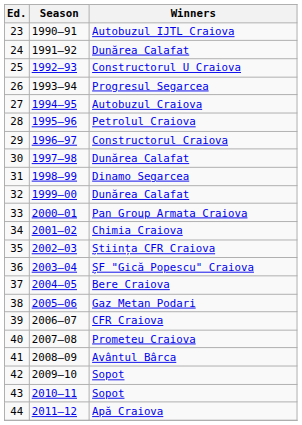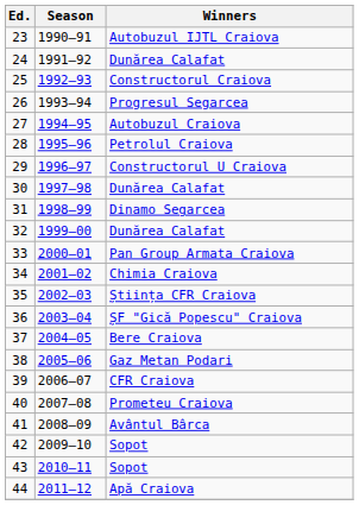 <table class="wikitable" style="font-size:90%">
 <tr>
 <th><abbr>Ed.</abbr></th>
 <th width="60">Season</th>
 <th width="220">Winners</th>
 </tr>
 <tr>
 <td align=center>23</td>
 <td>1990–91</td>
 <td><a href='#'>Autobuzul IJTL Craiova</a></td>
 </tr>
 <tr>
 <td align=center>24</td>
 <td>1991–92</td>
 <td><a href='#'>Dunărea Calafat</a></td>
 </tr>
 <tr>
 <td align=center>25</td>
 <td><a href='#'>1992–93</a></td>
-<td><a href='#'>Constructorul U Craiova</a></td>
+<td><a href='#'>Constructorul Craiova</a></td>
 </tr>
 <tr>
 <td align=center>26</td>
 <td>1993–94</td>
 <td><a href='#'>Progresul Segarcea</a></td>
 </tr>
 <tr>
 <td align=center>27</td>
 <td><a href='#'>1994–95</a></td>
 <td><a href='#'>Autobuzul Craiova</a></td>
 </tr>
 <tr>
 <td align=center>28</td>
 <td><a href='#'>1995–96</a></td>
 <td><a href='#'>Petrolul Craiova</a></td>
 </tr>
 <tr>
 <td align=center>29</td>
 <td><a href='#'>1996–97</a></td>
-<td><a href='#'>Constructorul Craiova</a></td>
+<td><a href='#'>Constructorul U Craiova</a></td>
 </tr>
 <tr>
 <td align=center>30</td>
 <td><a href='#'>1997–98</a></td>
 <td><a href='#'>Dunărea Calafat</a></td>
 </tr>
 <tr>
 <td align=center>31</td>
 <td><a href='#'>1998–99</a></td>
 <td><a href='#'>Dinamo Segarcea</a></td>
 </tr>
 <tr>
 <td align=center>32</td>
 <td><a href='#'>1999–00</a></td>
 <td><a href='#'>Dunărea Calafat</a></td>
 </tr>
 <tr>
 <td align=center>33</td>
 <td><a href='#'>2000–01</a></td>
 <td><a href='#'>Pan Group Armata Craiova</a></td>
 </tr>
 <tr>
 <td align=center>34</td>
 <td><a href='#'>2001–02</a></td>
 <td><a href='#'>Chimia Craiova</a></td>
 </tr>
 <tr>
 <td align=center>35</td>
 <td><a href='#'>2002–03</a></td>
 <td><a href='#'>Știința CFR Craiova</a></td>
 </tr>
 <tr>
 <td align=center>36</td>
 <td><a href='#'>2003–04</a></td>
 <td><a href='#'>ȘF "Gică Popescu" Craiova</a></td>
 </tr>
 <tr>
 <td align=center>37</td>
 <td><a href='#'>2004–05</a></td>
 <td><a href='#'>Bere Craiova</a></td>
 </tr>
 <tr>
 <td align=center>38</td>
 <td><a href='#'>2005–06</a></td>
 <td><a href='#'>Gaz Metan Podari</a></td>
 </tr>
 <tr>
 <td align=center>39</td>
 <td>2006–07</td>
 <td><a href='#'>CFR Craiova</a></td>
 </tr>
 <tr>
 <td align=center>40</td>
 <td>2007–08</td>
 <td><a href='#'>Prometeu Craiova</a></td>
 </tr>
 <tr>
 <td align=center>41</td>
 <td>2008–09</td>
 <td><a href='#'>Avântul Bârca</a></td>
 </tr>
 <tr>
 <td align=center>42</td>
 <td>2009–10</td>
 <td><a href='#'>Sopot</a></td>
 </tr>
 <tr>
 <td align=center>43</td>
 <td><a href='#'>2010–11</a></td>
 <td><a href='#'>Sopot</a></td>
 </tr>
 <tr>
 <td align=center>44</td>
 <td><a href='#'>2011–12</a></td>
 <td><a href='#'>Apă Craiova</a></td>
 </tr>
 <tr>
 </tr>
 </table>
